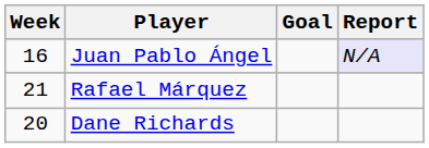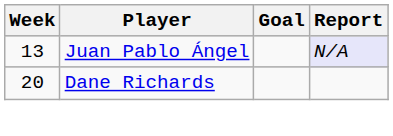 <table class=wikitable>
 <tr>
 <th>Week</th>
 <th>Player</th>
 <th>Goal</th>
 <th>Report</th>
 </tr>
 <tr>
-<td align=center>16</td>
+<td align=center>13</td>
 <td> <a href='#'>Juan Pablo Ángel</a></td>
 <td></td>
 <td style="background: lavender;"><em>N/A</em></td>
-</tr>
-<tr>
-<td align=center>21</td>
-<td> <a href='#'>Rafael Márquez</a></td>
-<td></td>
-<td></td>
 </tr>
 <tr>
 <td align=center>20</td>
 <td> <a href='#'>Dane Richards</a></td>
 <td></td>
 <td></td>
 </tr>
 </table>
